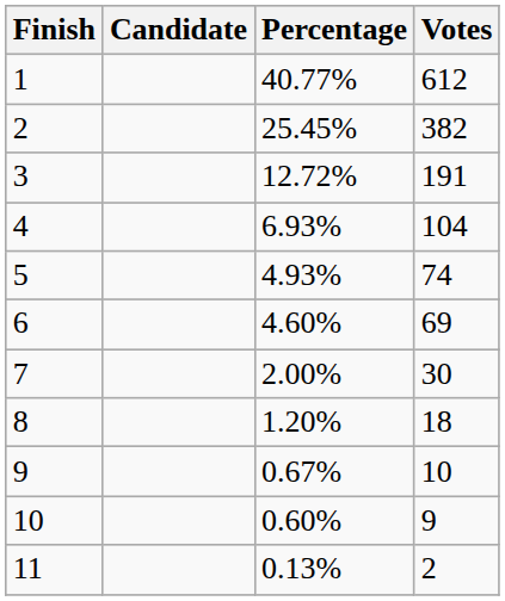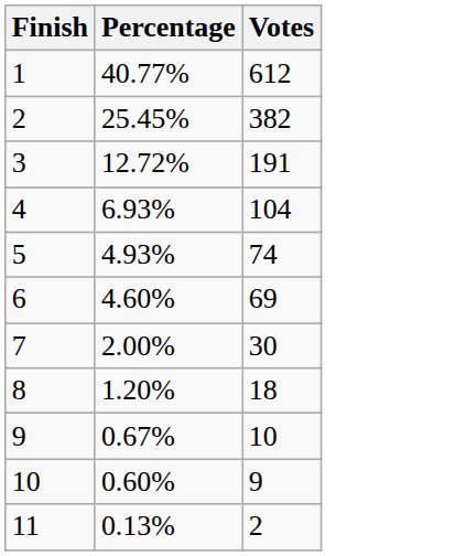 <table class="wikitable sortable">
 <tr>
 <th>Finish</th>
-<th>Candidate</th>
 <th>Percentage</th>
 <th>Votes</th>
 </tr>
 <tr>
 <td>1</td>
-<td></td>
 <td>40.77%</td>
 <td>612</td>
 </tr>
 <tr>
 <td>2</td>
-<td></td>
 <td>25.45%</td>
 <td>382</td>
 </tr>
 <tr>
 <td>3</td>
-<td></td>
 <td>12.72%</td>
 <td>191</td>
 </tr>
 <tr>
 <td>4</td>
-<td></td>
 <td>6.93%</td>
 <td>104</td>
 </tr>
 <tr>
 <td>5</td>
-<td></td>
 <td>4.93%</td>
 <td>74</td>
 </tr>
 <tr>
 <td>6</td>
-<td></td>
 <td>4.60%</td>
 <td>69</td>
 </tr>
 <tr>
 <td>7</td>
-<td></td>
 <td>2.00%</td>
 <td>30</td>
 </tr>
 <tr>
 <td>8</td>
-<td></td>
 <td>1.20%</td>
 <td>18</td>
 </tr>
 <tr>
 <td>9</td>
-<td></td>
 <td>0.67%</td>
 <td>10</td>
 </tr>
 <tr>
 <td>10</td>
-<td></td>
 <td>0.60%</td>
 <td>9</td>
 </tr>
 <tr>
 <td>11</td>
-<td></td>
 <td>0.13%</td>
 <td>2</td>
 </tr>
 </table>
